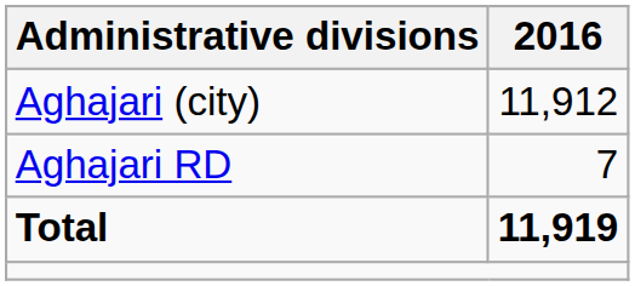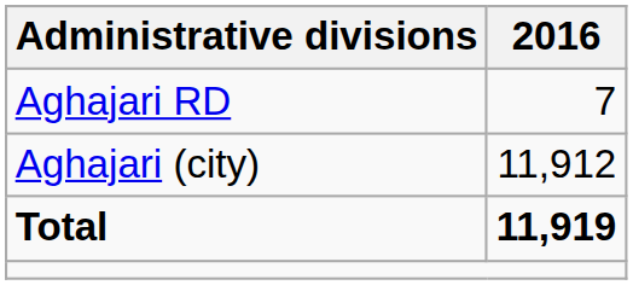 <table class="wikitable">
 <tr>
 <th>Administrative divisions</th>
 <th>2016</th>
 </tr>
 <tr>
+<td><a href='#'>Aghajari RD</a></td>
+<td style="text-align: right;">7</td>
+</tr>
+<tr>
 <td><a href='#'>Aghajari</a> (city)</td>
 <td style="text-align: right;">11,912</td>
-</tr>
-<tr>
-<td><a href='#'>Aghajari RD</a></td>
-<td style="text-align: right;">7</td>
 </tr>
 <tr>
 <td><strong>Total</strong></td>
 <td style="text-align: right;"><strong>11,919</strong></td>
 </tr>
 <tr>
 <td colspan=2></td>
 </tr>
 </table>
